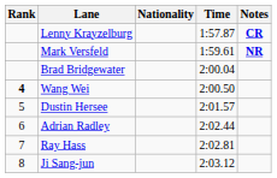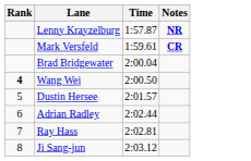 <table class="wikitable sortable" style="text-align:center">
 <tr>
 <th>Rank</th>
 <th>Lane</th>
-<th>Nationality</th>
 <th>Time</th>
 <th>Notes</th>
 </tr>
 <tr>
 <td></td>
 <td align=left><a href='#'>Lenny Krayzelburg</a></td>
-<td align=left></td>
 <td>1:57.87</td>
+<td><strong><a href='#'>NR</a></strong></td>
+</tr>
+<tr>
+<td></td>
+<td align=left><a href='#'>Mark Versfeld</a></td>
+<td>1:59.61</td>
 <td><strong><a href='#'>CR</a></strong></td>
 </tr>
 <tr>
 <td></td>
-<td align=left><a href='#'>Mark Versfeld</a></td>
-<td align=left></td>
-<td>1:59.61</td>
-<td><strong><a href='#'>NR</a></strong></td>
-</tr>
-<tr>
-<td></td>
 <td align=left><a href='#'>Brad Bridgewater</a></td>
-<td align=left></td>
 <td>2:00.04</td>
 <td></td>
 </tr>
 <tr>
 <td><strong>4</strong></td>
 <td align=left><a href='#'>Wang Wei</a></td>
-<td align=left></td>
 <td>2:00.50</td>
 <td></td>
 </tr>
 <tr>
 <td>5</td>
 <td align=left><a href='#'>Dustin Hersee</a></td>
-<td align=left></td>
 <td>2:01.57</td>
 <td></td>
 </tr>
 <tr>
 <td>6</td>
 <td align=left><a href='#'>Adrian Radley</a></td>
-<td align=left></td>
 <td>2:02.44</td>
 <td></td>
 </tr>
 <tr>
 <td>7</td>
 <td align=left><a href='#'>Ray Hass</a></td>
-<td align=left></td>
 <td>2:02.81</td>
 <td></td>
 </tr>
 <tr>
 <td>8</td>
 <td align=left><a href='#'>Ji Sang-jun</a></td>
-<td align=left></td>
 <td>2:03.12</td>
 <td></td>
 </tr>
 </table>
